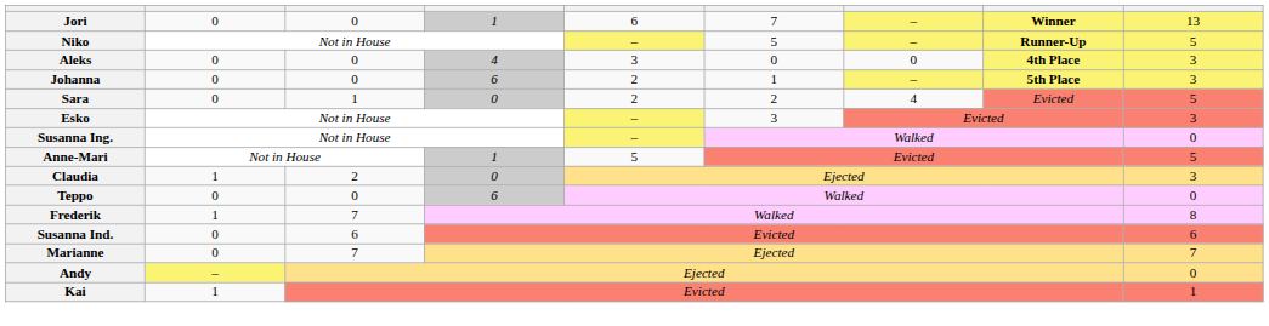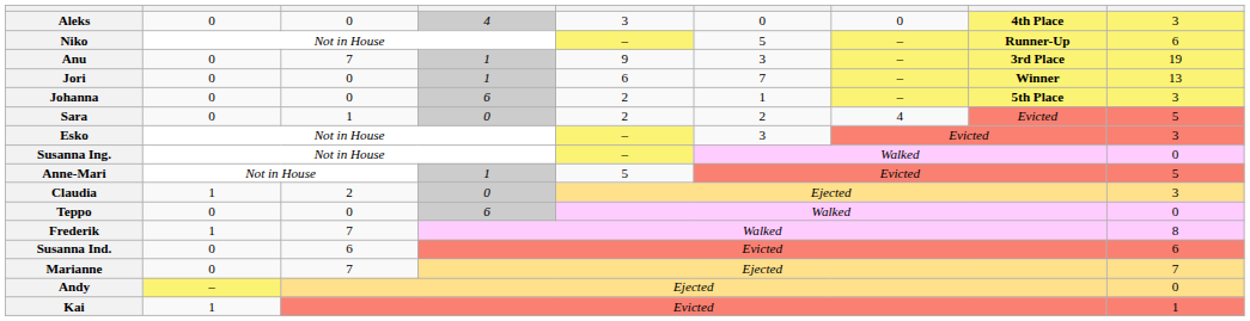 <table class="wikitable" style="font-size:85%; text-align:center; line-height:13px;; width:100%">
 <tr>
 <th style="width: 6%;"></th>
 <th style="width: 6%;"></th>
 <th style="width: 6%;"></th>
 <th style="width: 6%;"></th>
 <th style="width: 6%;"></th>
 <th style="width: 6%;"></th>
 <th style="width: 6%;"></th>
 <th style="width: 6%;"></th>
 <th style="width: 6%;"></th>
 </tr>
 <tr>
+<th>Aleks</th>
+<td>0</td>
+<td>0</td>
+<td style="background:#ccc"><em>4</em></td>
+<td>3</td>
+<td>0</td>
+<td>0</td>
+<td style="background:#FBF373"><strong>4th Place</strong></td>
+<td style="background:#FBF373">3</td>
+</tr>
+<tr>
+<th>Niko</th>
+<td colspan=3 style="background:#FFFFFF"><em>Not in House</em></td>
+<td style="background:#FBF373">–</td>
+<td>5</td>
+<td style="background:#FBF373">–</td>
+<td style="background:#FBF373"><strong>Runner-Up</strong></td>
+<td style="background:#FBF373">6</td>
+</tr>
+<tr>
+<th>Anu</th>
+<td>0</td>
+<td>7</td>
+<td style="background:#ccc"><em>1</em></td>
+<td>9</td>
+<td>3</td>
+<td style="background:#FBF373">–</td>
+<td style="background:#FBF373"><strong>3rd Place</strong></td>
+<td style="background:#FBF373">19</td>
+</tr>
+<tr>
 <th>Jori</th>
 <td>0</td>
 <td>0</td>
 <td style="background:#ccc"><em>1</em></td>
 <td>6</td>
 <td>7</td>
 <td style="background:#FBF373">–</td>
 <td style="background:#FBF373"><strong>Winner</strong></td>
 <td style="background:#FBF373">13</td>
-</tr>
-<tr>
-<th>Niko</th>
-<td colspan=3 style="background:#FFFFFF"><em>Not in House</em></td>
-<td style="background:#FBF373">–</td>
-<td>5</td>
-<td style="background:#FBF373">–</td>
-<td style="background:#FBF373"><strong>Runner-Up</strong></td>
-<td style="background:#FBF373">5</td>
-</tr>
-<tr>
-<th>Aleks</th>
-<td>0</td>
-<td>0</td>
-<td style="background:#ccc"><em>4</em></td>
-<td>3</td>
-<td>0</td>
-<td>0</td>
-<td style="background:#FBF373"><strong>4th Place</strong></td>
-<td style="background:#FBF373">3</td>
 </tr>
 <tr>
 <th>Johanna</th>
 <td>0</td>
 <td>0</td>
 <td style="background:#ccc"><em>6</em></td>
 <td>2</td>
 <td>1</td>
 <td style="background:#FBF373">–</td>
 <td style="background:#FBF373"><strong>5th Place</strong></td>
 <td style="background:#FBF373">3</td>
 </tr>
 <tr>
 <th>Sara</th>
 <td>0</td>
 <td>1</td>
 <td style="background:#ccc"><em>0</em></td>
 <td>2</td>
 <td>2</td>
 <td>4</td>
 <td style="background:#FA8072"><em>Evicted</em></td>
 <td style="background:#FA8072">5</td>
 </tr>
 <tr>
 <th>Esko</th>
 <td colspan=3 style="background:#FFFFFF"><em>Not in House</em></td>
 <td style="background:#FBF373">–</td>
 <td>3</td>
 <td colspan=2 style="background:#FA8072"><em>Evicted</em></td>
 <td style="background:#FA8072">3</td>
 </tr>
 <tr>
 <th>Susanna Ing.</th>
 <td colspan=3 style="background:#FFFFFF"><em>Not in House</em></td>
 <td style="background:#FBF373">–</td>
 <td colspan=3 style="background:#ffccff"><em>Walked</em></td>
 <td style="background:#ffccff">0</td>
 </tr>
 <tr>
 <th>Anne-Mari</th>
 <td colspan=2 style="background:#FFFFFF"><em>Not in House</em></td>
 <td style="background:#ccc"><em>1</em></td>
 <td>5</td>
 <td colspan=3 style="background:#FA8072"><em>Evicted</em></td>
 <td style="background:#FA8072">5</td>
 </tr>
 <tr>
 <th>Claudia</th>
 <td>1</td>
 <td>2</td>
 <td style="background:#ccc"><em>0</em></td>
 <td colspan=4 style="background:#FFE08B"><em>Ejected</em></td>
 <td style="background:#FFE08B">3</td>
 </tr>
 <tr>
 <th>Teppo</th>
 <td>0</td>
 <td>0</td>
 <td style="background:#ccc"><em>6</em></td>
 <td colspan=4 style="background:#ffccff"><em>Walked</em></td>
 <td style="background:#ffccff">0</td>
 </tr>
 <tr>
 <th>Frederik</th>
 <td>1</td>
 <td>7</td>
 <td colspan=5 style="background:#ffccff"><em>Walked</em></td>
 <td style="background:#ffccff">8</td>
 </tr>
 <tr>
 <th>Susanna Ind.</th>
 <td>0</td>
 <td>6</td>
 <td colspan=5 style="background:#FA8072"><em>Evicted</em></td>
 <td style="background:#FA8072">6</td>
 </tr>
 <tr>
 <th>Marianne</th>
 <td>0</td>
 <td>7</td>
 <td colspan=5 style="background:#FFE08B"><em>Ejected</em></td>
 <td style="background:#FFE08B">7</td>
 </tr>
 <tr>
 <th>Andy</th>
 <td style="background:#FBF373">–</td>
 <td colspan=6 style="background:#FFE08B"><em>Ejected</em></td>
 <td style="background:#FFE08B">0</td>
 </tr>
 <tr>
 <th>Kai</th>
 <td>1</td>
 <td colspan=6 style="background:#FA8072"><em>Evicted</em></td>
 <td style="background:#FA8072">1</td>
 </tr>
 </table>
